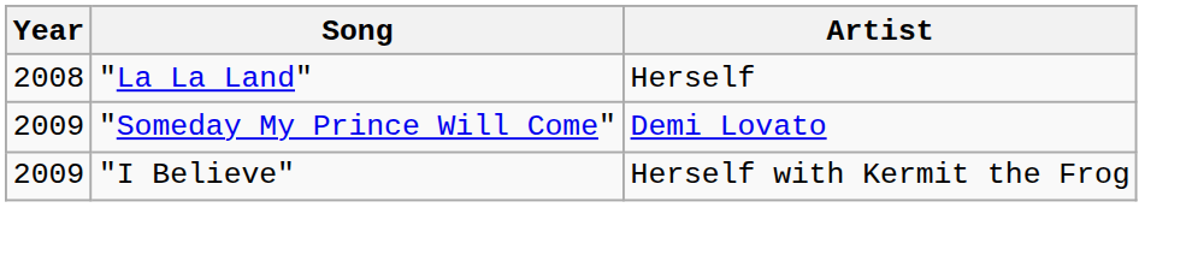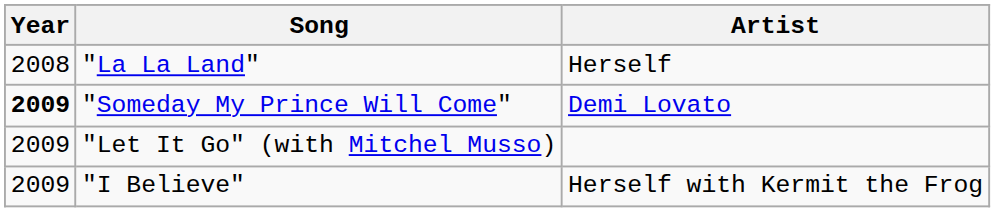 <table class="wikitable">
 <tr>
 <th>Year</th>
 <th>Song</th>
 <th>Artist</th>
 </tr>
 <tr>
 <td>2008</td>
 <td>"<a href='#'>La La Land</a>"</td>
 <td>Herself</td>
 </tr>
 <tr>
-<td>2009</td>
+<td><strong>2009</strong></td>
 <td>"<a href='#'>Someday My Prince Will Come</a>"</td>
 <td><a href='#'>Demi Lovato</a></td>
+</tr>
+<tr>
+<td>2009</td>
+<td>"Let It Go" (with <a href='#'>Mitchel Musso</a>)</td>
+<td></td>
 </tr>
 <tr>
 <td>2009</td>
 <td>"I Believe"</td>
 <td>Herself with Kermit the Frog</td>
 </tr>
 </table>
